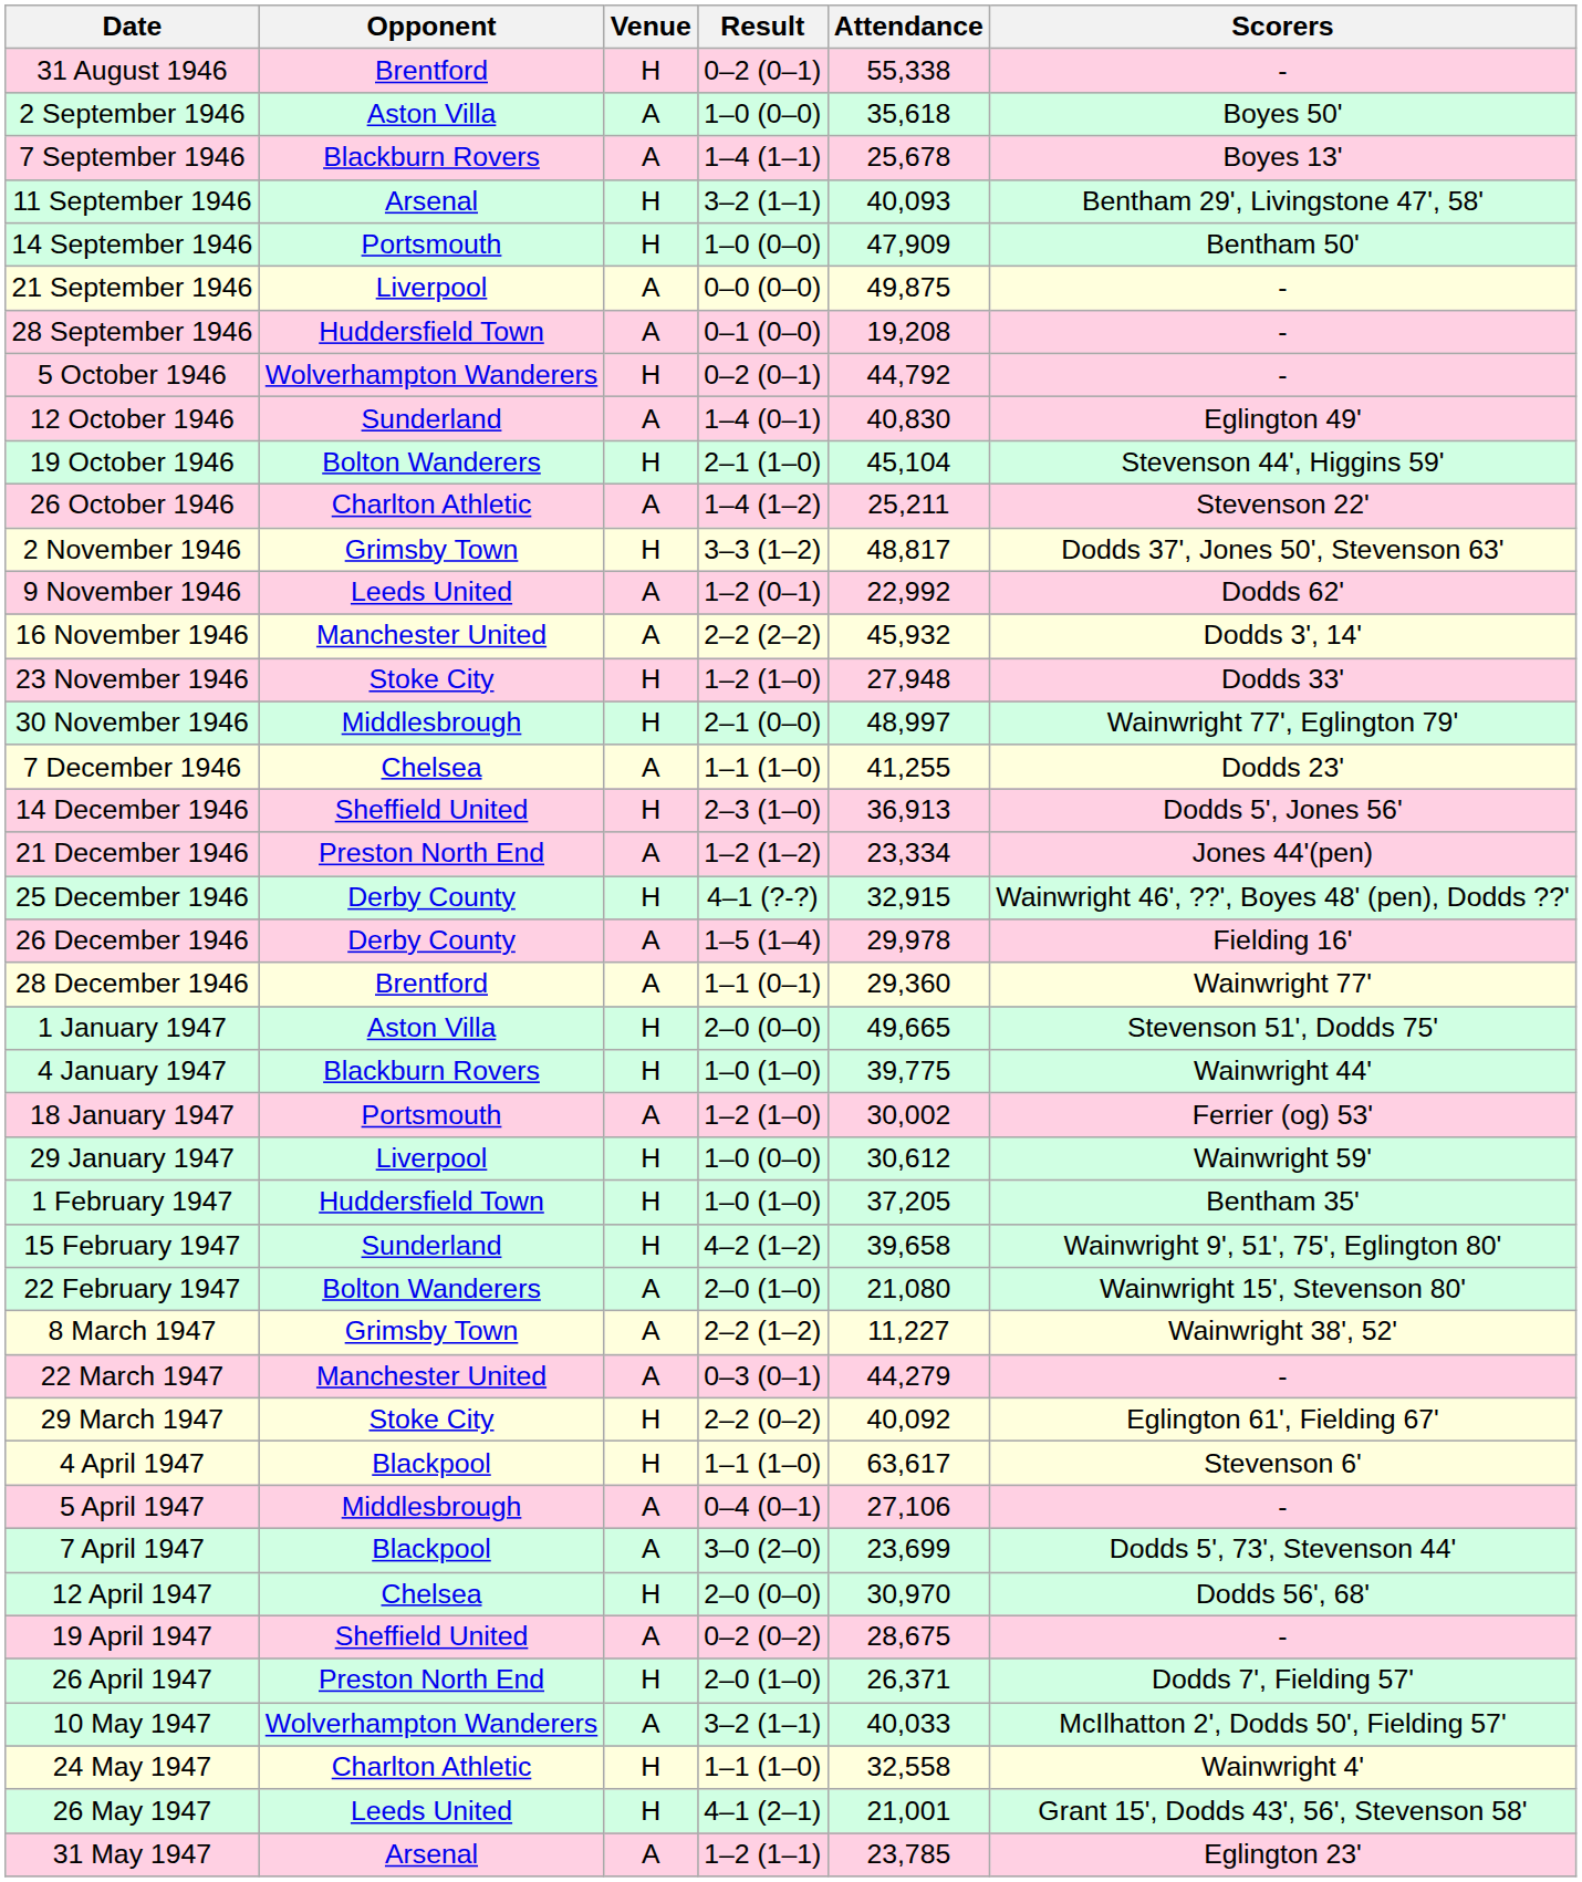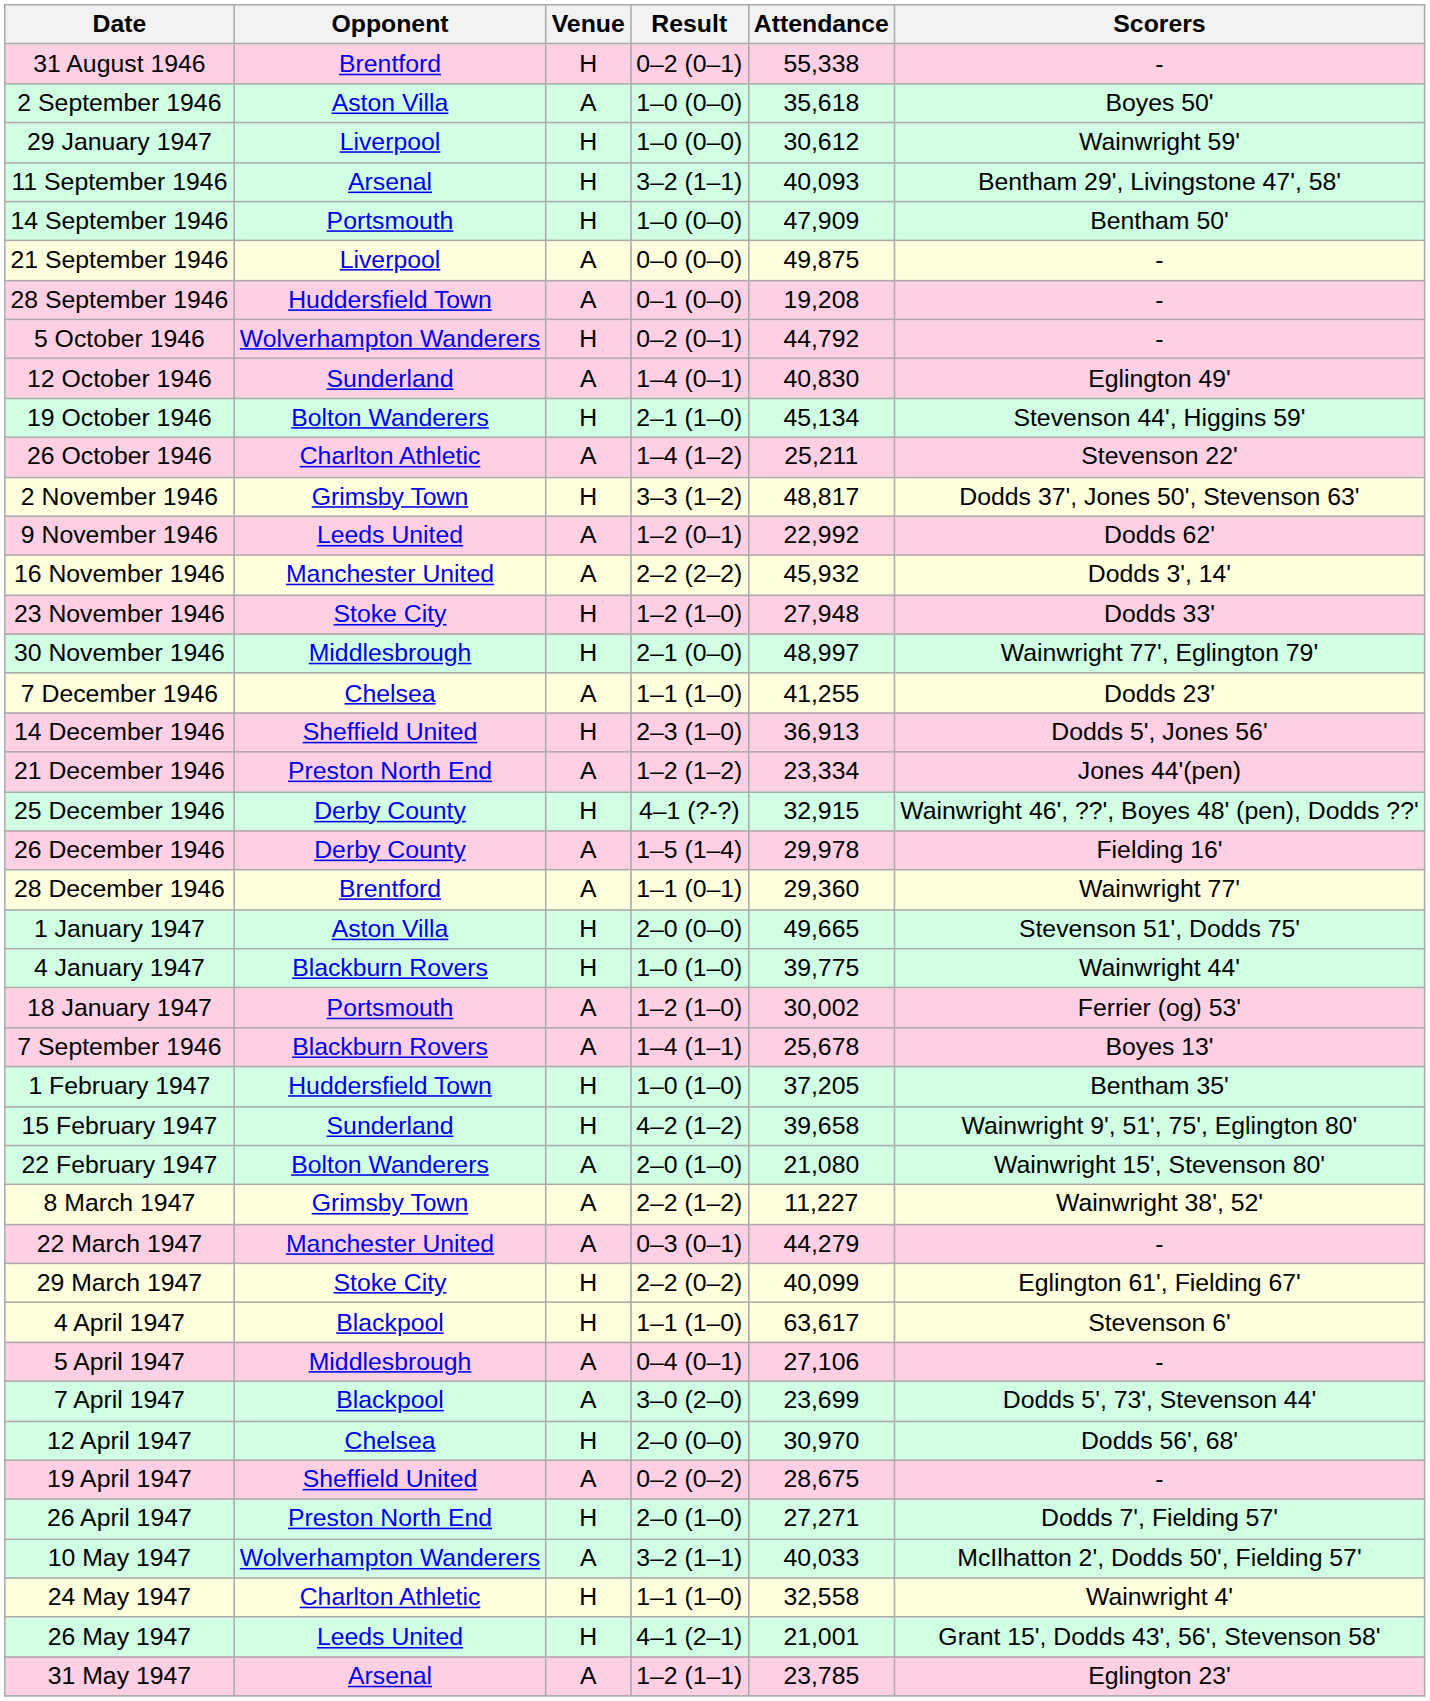 <table class="wikitable sortable" style="font-size:100%; text-align:center">
 <tr>
 <th>Date</th>
 <th>Opponent</th>
 <th>Venue</th>
 <th>Result</th>
 <th>Attendance</th>
 <th>Scorers</th>
 </tr>
 <tr style="background-color: #ffd0e3;">
 <td>31 August 1946</td>
 <td><a href='#'>Brentford</a></td>
 <td>H</td>
 <td>0–2 (0–1)</td>
 <td>55,338</td>
 <td>-</td>
 </tr>
 <tr style="background-color: #d0ffe3;">
 <td>2 September 1946</td>
 <td><a href='#'>Aston Villa</a></td>
 <td>A</td>
 <td>1–0 (0–0)</td>
 <td>35,618</td>
 <td>Boyes 50'</td>
 </tr>
-<tr style="background-color: #ffd0e3;">
-<td>7 September 1946</td>
-<td><a href='#'>Blackburn Rovers</a></td>
-<td>A</td>
-<td>1–4 (1–1)</td>
-<td>25,678</td>
-<td>Boyes 13'</td>
+<tr style="background-color: #d0ffe3;">
+<td>29 January 1947</td>
+<td><a href='#'>Liverpool</a></td>
+<td>H</td>
+<td>1–0 (0–0)</td>
+<td>30,612</td>
+<td>Wainwright 59'</td>
 </tr>
 <tr style="background-color: #d0ffe3;">
 <td>11 September 1946</td>
 <td><a href='#'>Arsenal</a></td>
 <td>H</td>
 <td>3–2 (1–1)</td>
 <td>40,093</td>
 <td>Bentham 29', Livingstone 47', 58'</td>
 </tr>
 <tr style="background-color: #d0ffe3;">
 <td>14 September 1946</td>
 <td><a href='#'>Portsmouth</a></td>
 <td>H</td>
 <td>1–0 (0–0)</td>
 <td>47,909</td>
 <td>Bentham 50'</td>
 </tr>
 <tr style="background-color: #ffffdd;">
 <td>21 September 1946</td>
 <td><a href='#'>Liverpool</a></td>
 <td>A</td>
 <td>0–0 (0–0)</td>
 <td>49,875</td>
 <td>-</td>
 </tr>
 <tr style="background-color: #ffd0e3;">
 <td>28 September 1946</td>
 <td><a href='#'>Huddersfield Town</a></td>
 <td>A</td>
 <td>0–1 (0–0)</td>
 <td>19,208</td>
 <td>-</td>
 </tr>
 <tr style="background-color: #ffd0e3;">
 <td>5 October 1946</td>
 <td><a href='#'>Wolverhampton Wanderers</a></td>
 <td>H</td>
 <td>0–2 (0–1)</td>
 <td>44,792</td>
 <td>-</td>
 </tr>
 <tr style="background-color: #ffd0e3;">
 <td>12 October 1946</td>
 <td><a href='#'>Sunderland</a></td>
 <td>A</td>
 <td>1–4 (0–1)</td>
 <td>40,830</td>
 <td>Eglington 49'</td>
 </tr>
 <tr style="background-color: #d0ffe3;">
 <td>19 October 1946</td>
 <td><a href='#'>Bolton Wanderers</a></td>
 <td>H</td>
 <td>2–1 (1–0)</td>
-<td>45,104</td>
+<td>45,134</td>
 <td>Stevenson 44', Higgins 59'</td>
 </tr>
 <tr style="background-color: #ffd0e3;">
 <td>26 October 1946</td>
 <td><a href='#'>Charlton Athletic</a></td>
 <td>A</td>
 <td>1–4 (1–2)</td>
 <td>25,211</td>
 <td>Stevenson 22'</td>
 </tr>
 <tr style="background-color: #ffffdd;">
 <td>2 November 1946</td>
 <td><a href='#'>Grimsby Town</a></td>
 <td>H</td>
 <td>3–3 (1–2)</td>
 <td>48,817</td>
 <td>Dodds 37', Jones 50', Stevenson 63'</td>
 </tr>
 <tr style="background-color: #ffd0e3;">
 <td>9 November 1946</td>
 <td><a href='#'>Leeds United</a></td>
 <td>A</td>
 <td>1–2 (0–1)</td>
 <td>22,992</td>
 <td>Dodds 62'</td>
 </tr>
 <tr style="background-color: #ffffdd;">
 <td>16 November 1946</td>
 <td><a href='#'>Manchester United</a></td>
 <td>A</td>
 <td>2–2 (2–2)</td>
 <td>45,932</td>
 <td>Dodds 3', 14'</td>
 </tr>
 <tr style="background-color: #ffd0e3;">
 <td>23 November 1946</td>
 <td><a href='#'>Stoke City</a></td>
 <td>H</td>
 <td>1–2 (1–0)</td>
 <td>27,948</td>
 <td>Dodds 33'</td>
 </tr>
 <tr style="background-color: #d0ffe3;">
 <td>30 November 1946</td>
 <td><a href='#'>Middlesbrough</a></td>
 <td>H</td>
 <td>2–1 (0–0)</td>
 <td>48,997</td>
 <td>Wainwright 77', Eglington 79'</td>
 </tr>
 <tr style="background-color: #ffffdd;">
 <td>7 December 1946</td>
 <td><a href='#'>Chelsea</a></td>
 <td>A</td>
 <td>1–1 (1–0)</td>
 <td>41,255</td>
 <td>Dodds 23'</td>
 </tr>
 <tr style="background-color: #ffd0e3;">
 <td>14 December 1946</td>
 <td><a href='#'>Sheffield United</a></td>
 <td>H</td>
 <td>2–3 (1–0)</td>
 <td>36,913</td>
 <td>Dodds 5', Jones 56'</td>
 </tr>
 <tr style="background-color: #ffd0e3;">
 <td>21 December 1946</td>
 <td><a href='#'>Preston North End</a></td>
 <td>A</td>
 <td>1–2 (1–2)</td>
 <td>23,334</td>
 <td>Jones 44'(pen)</td>
 </tr>
 <tr style="background-color: #d0ffe3;">
 <td>25 December 1946</td>
 <td><a href='#'>Derby County</a></td>
 <td>H</td>
 <td>4–1 (?-?)</td>
 <td>32,915</td>
 <td>Wainwright 46', ??', Boyes 48' (pen), Dodds ??'</td>
 </tr>
 <tr style="background-color: #ffd0e3;">
 <td>26 December 1946</td>
 <td><a href='#'>Derby County</a></td>
 <td>A</td>
 <td>1–5 (1–4)</td>
 <td>29,978</td>
 <td>Fielding 16'</td>
 </tr>
 <tr style="background-color: #ffffdd;">
 <td>28 December 1946</td>
 <td><a href='#'>Brentford</a></td>
 <td>A</td>
 <td>1–1 (0–1)</td>
 <td>29,360</td>
 <td>Wainwright 77'</td>
 </tr>
 <tr style="background-color: #d0ffe3;">
 <td>1 January 1947</td>
 <td><a href='#'>Aston Villa</a></td>
 <td>H</td>
 <td>2–0 (0–0)</td>
 <td>49,665</td>
 <td>Stevenson 51', Dodds 75'</td>
 </tr>
 <tr style="background-color: #d0ffe3;">
 <td>4 January 1947</td>
 <td><a href='#'>Blackburn Rovers</a></td>
 <td>H</td>
 <td>1–0 (1–0)</td>
 <td>39,775</td>
 <td>Wainwright 44'</td>
 </tr>
 <tr style="background-color: #ffd0e3;">
 <td>18 January 1947</td>
 <td><a href='#'>Portsmouth</a></td>
 <td>A</td>
 <td>1–2 (1–0)</td>
 <td>30,002</td>
 <td>Ferrier (og) 53'</td>
 </tr>
-<tr style="background-color: #d0ffe3;">
-<td>29 January 1947</td>
-<td><a href='#'>Liverpool</a></td>
-<td>H</td>
-<td>1–0 (0–0)</td>
-<td>30,612</td>
-<td>Wainwright 59'</td>
+<tr style="background-color: #ffd0e3;">
+<td>7 September 1946</td>
+<td><a href='#'>Blackburn Rovers</a></td>
+<td>A</td>
+<td>1–4 (1–1)</td>
+<td>25,678</td>
+<td>Boyes 13'</td>
 </tr>
 <tr style="background-color: #d0ffe3;">
 <td>1 February 1947</td>
 <td><a href='#'>Huddersfield Town</a></td>
 <td>H</td>
 <td>1–0 (1–0)</td>
 <td>37,205</td>
 <td>Bentham 35'</td>
 </tr>
 <tr style="background-color: #d0ffe3;">
 <td>15 February 1947</td>
 <td><a href='#'>Sunderland</a></td>
 <td>H</td>
 <td>4–2 (1–2)</td>
 <td>39,658</td>
 <td>Wainwright 9', 51', 75', Eglington 80'</td>
 </tr>
 <tr style="background-color: #d0ffe3;">
 <td>22 February 1947</td>
 <td><a href='#'>Bolton Wanderers</a></td>
 <td>A</td>
 <td>2–0 (1–0)</td>
 <td>21,080</td>
 <td>Wainwright 15', Stevenson 80'</td>
 </tr>
 <tr style="background-color: #ffffdd;">
 <td>8 March 1947</td>
 <td><a href='#'>Grimsby Town</a></td>
 <td>A</td>
 <td>2–2 (1–2)</td>
 <td>11,227</td>
 <td>Wainwright 38', 52'</td>
 </tr>
 <tr style="background-color: #ffd0e3;">
 <td>22 March 1947</td>
 <td><a href='#'>Manchester United</a></td>
 <td>A</td>
 <td>0–3 (0–1)</td>
 <td>44,279</td>
 <td>-</td>
 </tr>
 <tr style="background-color: #ffffdd;">
 <td>29 March 1947</td>
 <td><a href='#'>Stoke City</a></td>
 <td>H</td>
 <td>2–2 (0–2)</td>
-<td>40,092</td>
+<td>40,099</td>
 <td>Eglington 61', Fielding 67'</td>
 </tr>
 <tr style="background-color: #ffffdd;">
 <td>4 April 1947</td>
 <td><a href='#'>Blackpool</a></td>
 <td>H</td>
 <td>1–1 (1–0)</td>
 <td>63,617</td>
 <td>Stevenson 6'</td>
 </tr>
 <tr style="background-color: #ffd0e3;">
 <td>5 April 1947</td>
 <td><a href='#'>Middlesbrough</a></td>
 <td>A</td>
 <td>0–4 (0–1)</td>
 <td>27,106</td>
 <td>-</td>
 </tr>
 <tr style="background-color: #d0ffe3;">
 <td>7 April 1947</td>
 <td><a href='#'>Blackpool</a></td>
 <td>A</td>
 <td>3–0 (2–0)</td>
 <td>23,699</td>
 <td>Dodds 5', 73', Stevenson 44'</td>
 </tr>
 <tr style="background-color: #d0ffe3;">
 <td>12 April 1947</td>
 <td><a href='#'>Chelsea</a></td>
 <td>H</td>
 <td>2–0 (0–0)</td>
 <td>30,970</td>
 <td>Dodds 56', 68'</td>
 </tr>
 <tr style="background-color: #ffd0e3;">
 <td>19 April 1947</td>
 <td><a href='#'>Sheffield United</a></td>
 <td>A</td>
 <td>0–2 (0–2)</td>
 <td>28,675</td>
 <td>-</td>
 </tr>
 <tr style="background-color: #d0ffe3;">
 <td>26 April 1947</td>
 <td><a href='#'>Preston North End</a></td>
 <td>H</td>
 <td>2–0 (1–0)</td>
-<td>26,371</td>
+<td>27,271</td>
 <td>Dodds 7', Fielding 57'</td>
 </tr>
 <tr style="background-color: #d0ffe3;">
 <td>10 May 1947</td>
 <td><a href='#'>Wolverhampton Wanderers</a></td>
 <td>A</td>
 <td>3–2 (1–1)</td>
 <td>40,033</td>
 <td>McIlhatton 2', Dodds 50', Fielding 57'</td>
 </tr>
 <tr style="background-color: #ffffdd;">
 <td>24 May 1947</td>
 <td><a href='#'>Charlton Athletic</a></td>
 <td>H</td>
 <td>1–1 (1–0)</td>
 <td>32,558</td>
 <td>Wainwright 4'</td>
 </tr>
 <tr style="background-color: #d0ffe3;">
 <td>26 May 1947</td>
 <td><a href='#'>Leeds United</a></td>
 <td>H</td>
 <td>4–1 (2–1)</td>
 <td>21,001</td>
 <td>Grant 15', Dodds 43', 56', Stevenson 58'</td>
 </tr>
 <tr style="background-color: #ffd0e3;">
 <td>31 May 1947</td>
 <td><a href='#'>Arsenal</a></td>
 <td>A</td>
 <td>1–2 (1–1)</td>
 <td>23,785</td>
 <td>Eglington 23'</td>
 </tr>
 </table>
